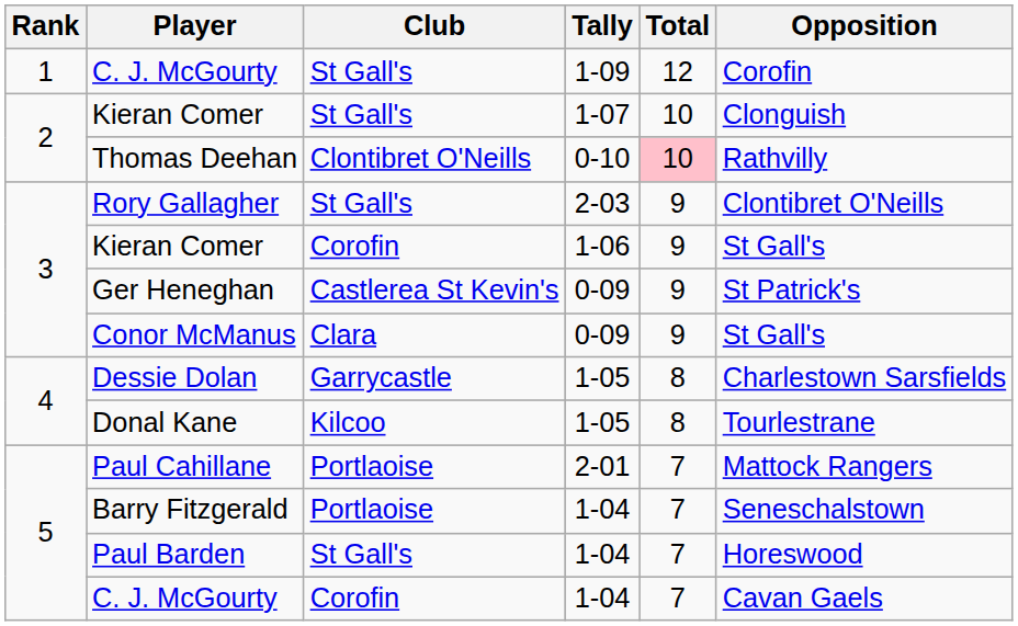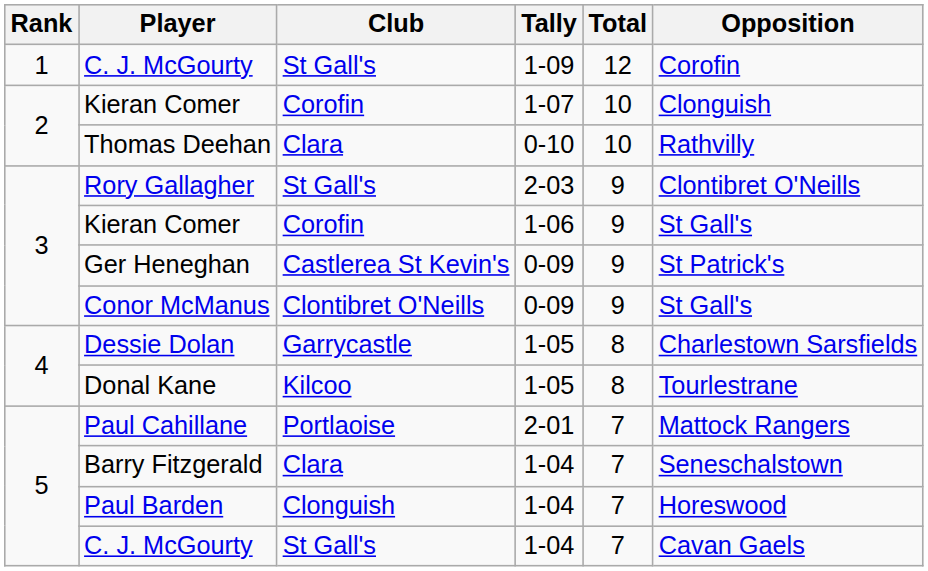 <table class="wikitable">
 <tr>
 <th>Rank</th>
 <th>Player</th>
 <th>Club</th>
 <th>Tally</th>
 <th>Total</th>
 <th>Opposition</th>
 </tr>
 <tr>
 <td rowspan="1" style="text-align:center;">1</td>
 <td><a href='#'>C. J. McGourty</a></td>
 <td><a href='#'>St Gall's</a></td>
 <td align=center>1-09</td>
 <td align=center>12</td>
 <td><a href='#'>Corofin</a></td>
 </tr>
 <tr>
 <td rowspan="2" style="text-align:center;">2</td>
 <td>Kieran Comer</td>
-<td><a href='#'>St Gall's</a></td>
+<td><a href='#'>Corofin</a></td>
 <td align=center>1-07</td>
 <td align=center>10</td>
 <td><a href='#'>Clonguish</a></td>
 </tr>
 <tr>
 <td>Thomas Deehan</td>
-<td><a href='#'>Clontibret O'Neills</a></td>
+<td><a href='#'>Clara</a></td>
 <td align=center>0-10</td>
-<td align=center style="background: pink;">10</td>
+<td align=center>10</td>
 <td><a href='#'>Rathvilly</a></td>
 </tr>
 <tr>
 <td rowspan="4" style="text-align:center;">3</td>
 <td><a href='#'>Rory Gallagher</a></td>
 <td><a href='#'>St Gall's</a></td>
 <td align=center>2-03</td>
 <td align=center>9</td>
 <td><a href='#'>Clontibret O'Neills</a></td>
 </tr>
 <tr>
 <td>Kieran Comer</td>
 <td><a href='#'>Corofin</a></td>
 <td align=center>1-06</td>
 <td align=center>9</td>
 <td><a href='#'>St Gall's</a></td>
 </tr>
 <tr>
 <td>Ger Heneghan</td>
 <td><a href='#'>Castlerea St Kevin's</a></td>
 <td align=center>0-09</td>
 <td align=center>9</td>
 <td><a href='#'>St Patrick's</a></td>
 </tr>
 <tr>
 <td><a href='#'>Conor McManus</a></td>
-<td><a href='#'>Clara</a></td>
+<td><a href='#'>Clontibret O'Neills</a></td>
 <td align=center>0-09</td>
 <td align=center>9</td>
 <td><a href='#'>St Gall's</a></td>
 </tr>
 <tr>
 <td rowspan="2" style="text-align:center;">4</td>
 <td><a href='#'>Dessie Dolan</a></td>
 <td><a href='#'>Garrycastle</a></td>
 <td align=center>1-05</td>
 <td align=center>8</td>
 <td><a href='#'>Charlestown Sarsfields</a></td>
 </tr>
 <tr>
 <td>Donal Kane</td>
 <td><a href='#'>Kilcoo</a></td>
 <td align=center>1-05</td>
 <td align=center>8</td>
 <td><a href='#'>Tourlestrane</a></td>
 </tr>
 <tr>
 <td rowspan="4" style="text-align:center;">5</td>
 <td><a href='#'>Paul Cahillane</a></td>
 <td><a href='#'>Portlaoise</a></td>
 <td align=center>2-01</td>
 <td align=center>7</td>
 <td><a href='#'>Mattock Rangers</a></td>
 </tr>
 <tr>
 <td>Barry Fitzgerald</td>
-<td><a href='#'>Portlaoise</a></td>
+<td><a href='#'>Clara</a></td>
 <td align=center>1-04</td>
 <td align=center>7</td>
 <td><a href='#'>Seneschalstown</a></td>
 </tr>
 <tr>
 <td><a href='#'>Paul Barden</a></td>
-<td><a href='#'>St Gall's</a></td>
+<td><a href='#'>Clonguish</a></td>
 <td align=center>1-04</td>
 <td align=center>7</td>
 <td><a href='#'>Horeswood</a></td>
 </tr>
 <tr>
 <td><a href='#'>C. J. McGourty</a></td>
-<td><a href='#'>Corofin</a></td>
+<td><a href='#'>St Gall's</a></td>
 <td align=center>1-04</td>
 <td align=center>7</td>
 <td><a href='#'>Cavan Gaels</a></td>
 </tr>
 </table>
